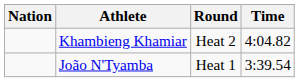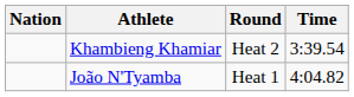 <table class="wikitable sortable" style="text-align:center">
 <tr>
 <th>Nation</th>
 <th>Athlete</th>
 <th>Round</th>
 <th>Time</th>
 </tr>
 <tr>
 <td align=left></td>
 <td align=left><a href='#'>Khambieng Khamiar</a></td>
 <td>Heat 2</td>
-<td>4:04.82</td>
+<td>3:39.54</td>
 </tr>
 <tr>
 <td align=left></td>
 <td align=left><a href='#'>João N'Tyamba</a></td>
 <td>Heat 1</td>
-<td>3:39.54</td>
+<td>4:04.82</td>
 </tr>
 </table>
